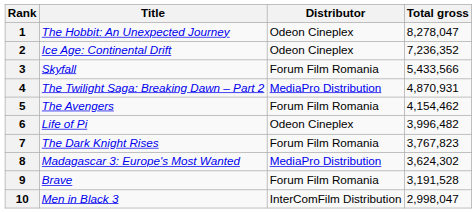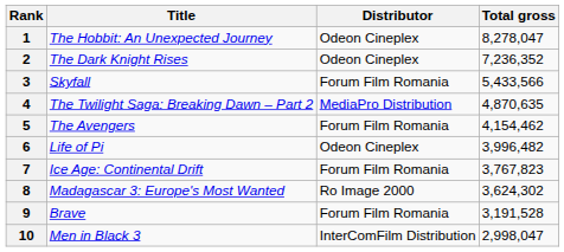 <table class="wikitable sortable" style="margin:auto; margin:auto;">
 <tr>
 <th>Rank</th>
 <th>Title</th>
 <th>Distributor</th>
 <th>Total gross</th>
 </tr>
 <tr>
 <th style="text-align:center;">1</th>
 <td><em><a href='#'>The Hobbit: An Unexpected Journey</a></em></td>
 <td>Odeon Cineplex</td>
 <td>8,278,047</td>
 </tr>
 <tr>
 <th style="text-align:center;">2</th>
-<td><em><a href='#'>Ice Age: Continental Drift</a></em></td>
+<td><em><a href='#'>The Dark Knight Rises</a></em></td>
 <td>Odeon Cineplex</td>
 <td>7,236,352</td>
 </tr>
 <tr>
 <th style="text-align:center;">3</th>
 <td><em><a href='#'>Skyfall</a></em></td>
 <td>Forum Film Romania</td>
 <td>5,433,566</td>
 </tr>
 <tr>
 <th style="text-align:center;">4</th>
 <td><em><a href='#'>The Twilight Saga: Breaking Dawn – Part 2</a></em></td>
 <td><a href='#'>MediaPro Distribution</a></td>
-<td>4,870,931</td>
+<td>4,870,635</td>
 </tr>
 <tr>
 <th style="text-align:center;">5</th>
 <td><em><a href='#'>The Avengers</a></em></td>
 <td>Forum Film Romania</td>
 <td>4,154,462</td>
 </tr>
 <tr>
 <th style="text-align:center;">6</th>
 <td><em><a href='#'>Life of Pi</a></em></td>
 <td>Odeon Cineplex</td>
 <td>3,996,482</td>
 </tr>
 <tr>
 <th style="text-align:center;">7</th>
-<td><em><a href='#'>The Dark Knight Rises</a></em></td>
+<td><em><a href='#'>Ice Age: Continental Drift</a></em></td>
 <td>Forum Film Romania</td>
 <td>3,767,823</td>
 </tr>
 <tr>
 <th style="text-align:center;">8</th>
 <td><em><a href='#'>Madagascar 3: Europe's Most Wanted</a></em></td>
-<td><a href='#'>MediaPro Distribution</a></td>
+<td>Ro Image 2000</td>
 <td>3,624,302</td>
 </tr>
 <tr>
 <th style="text-align:center;">9</th>
 <td><em><a href='#'>Brave</a></em></td>
 <td>Forum Film Romania</td>
 <td>3,191,528</td>
 </tr>
 <tr>
 <th style="text-align:center;">10</th>
 <td><em><a href='#'>Men in Black 3</a></em></td>
 <td>InterComFilm Distribution</td>
 <td>2,998,047</td>
 </tr>
 </table>
